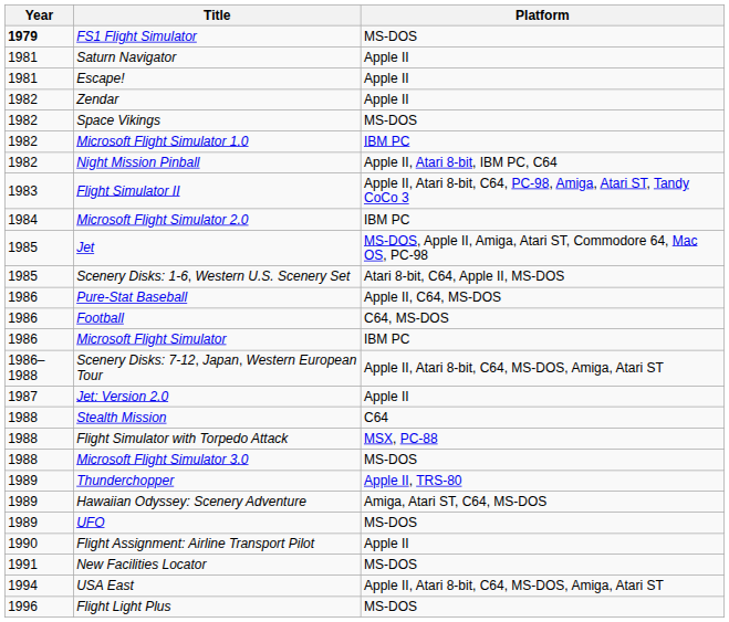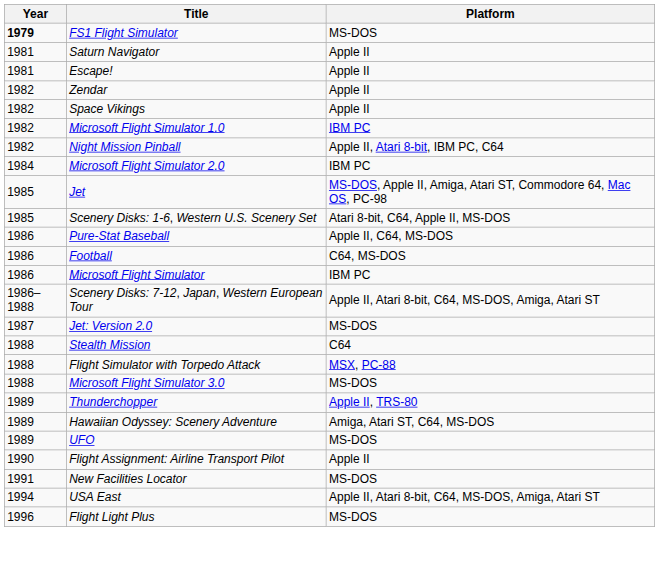 <table class="wikitable sortable">
 <tr>
 <th>Year</th>
 <th>Title</th>
 <th>Platform</th>
 </tr>
 <tr>
 <td><strong>1979</strong></td>
 <td><em><a href='#'>FS1 Flight Simulator</a></em></td>
 <td>MS-DOS</td>
 </tr>
 <tr>
 <td>1981</td>
 <td><em>Saturn Navigator</em></td>
 <td>Apple II</td>
 </tr>
 <tr>
 <td>1981</td>
 <td><em>Escape!</em></td>
 <td>Apple II</td>
 </tr>
 <tr>
 <td>1982</td>
 <td><em>Zendar</em></td>
 <td>Apple II</td>
 </tr>
 <tr>
 <td>1982</td>
 <td><em>Space Vikings</em></td>
-<td>MS-DOS</td>
+<td>Apple II</td>
 </tr>
 <tr>
 <td>1982</td>
 <td><em><a href='#'>Microsoft Flight Simulator 1.0</a></em></td>
 <td><a href='#'>IBM PC</a></td>
 </tr>
 <tr>
 <td>1982</td>
 <td><em><a href='#'>Night Mission Pinball</a></em></td>
 <td>Apple II, <a href='#'>Atari 8-bit</a>, IBM PC, C64</td>
-</tr>
-<tr>
-<td>1983</td>
-<td><em><a href='#'>Flight Simulator II</a></em></td>
-<td>Apple II, Atari 8-bit, C64, <a href='#'>PC-98</a>, <a href='#'>Amiga</a>, <a href='#'>Atari ST</a>, <a href='#'>Tandy CoCo 3</a></td>
 </tr>
 <tr>
 <td>1984</td>
 <td><em><a href='#'>Microsoft Flight Simulator 2.0</a></em></td>
 <td>IBM PC</td>
 </tr>
 <tr>
 <td>1985</td>
 <td><em><a href='#'>Jet</a></em></td>
 <td><a href='#'>MS-DOS</a>, Apple II, Amiga, Atari ST, Commodore 64, <a href='#'>Mac OS</a>, PC-98</td>
 </tr>
 <tr>
 <td>1985</td>
 <td><em>Scenery Disks: 1-6</em>, <em>Western U.S. Scenery Set</em></td>
 <td>Atari 8-bit, C64, Apple II, MS-DOS</td>
 </tr>
 <tr>
 <td>1986</td>
 <td><em><a href='#'>Pure-Stat Baseball</a></em></td>
 <td>Apple II, C64, MS-DOS</td>
 </tr>
 <tr>
 <td>1986</td>
 <td><em><a href='#'>Football</a></em></td>
 <td>C64, MS-DOS</td>
 </tr>
 <tr>
 <td>1986</td>
 <td><em><a href='#'>Microsoft Flight Simulator</a></em></td>
 <td>IBM PC</td>
 </tr>
 <tr>
 <td>1986–1988</td>
 <td><em>Scenery Disks: 7-12</em>, <em>Japan</em>, <em>Western European Tour</em></td>
 <td>Apple II, Atari 8-bit, C64, MS-DOS, Amiga, Atari ST</td>
 </tr>
 <tr>
 <td>1987</td>
 <td><em><a href='#'>Jet: Version 2.0</a></em></td>
-<td>Apple II</td>
+<td>MS-DOS</td>
 </tr>
 <tr>
 <td>1988</td>
 <td><em><a href='#'>Stealth Mission</a></em></td>
 <td>C64</td>
 </tr>
 <tr>
 <td>1988</td>
 <td><em>Flight Simulator with Torpedo Attack</em></td>
 <td><a href='#'>MSX</a>, <a href='#'>PC-88</a></td>
 </tr>
 <tr>
 <td>1988</td>
 <td><em><a href='#'>Microsoft Flight Simulator 3.0</a></em></td>
 <td>MS-DOS</td>
 </tr>
 <tr>
 <td>1989</td>
 <td><em><a href='#'>Thunderchopper</a></em></td>
 <td><a href='#'>Apple II</a>, <a href='#'>TRS-80</a></td>
 </tr>
 <tr>
 <td>1989</td>
 <td><em>Hawaiian Odyssey: Scenery Adventure</em></td>
 <td>Amiga, Atari ST, C64, MS-DOS</td>
 </tr>
 <tr>
 <td>1989</td>
 <td><em><a href='#'>UFO</a></em></td>
 <td>MS-DOS</td>
 </tr>
 <tr>
 <td>1990</td>
 <td><em>Flight Assignment: Airline Transport Pilot</em></td>
 <td>Apple II</td>
 </tr>
 <tr>
 <td>1991</td>
 <td><em>New Facilities Locator</em></td>
 <td>MS-DOS</td>
 </tr>
 <tr>
 <td>1994</td>
 <td><em>USA East</em></td>
 <td>Apple II, Atari 8-bit, C64, MS-DOS, Amiga, Atari ST</td>
 </tr>
 <tr>
 <td>1996</td>
 <td><em>Flight Light Plus</em></td>
 <td>MS-DOS</td>
 </tr>
 </table>
